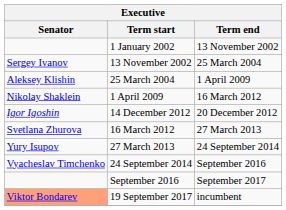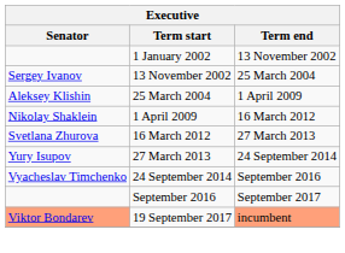 <table class="wikitable sortable">
 <tr>
 <th colspan=3>Executive</th>
 </tr>
 <tr>
 <th>Senator</th>
 <th>Term start</th>
 <th>Term end</th>
 </tr>
 <tr>
 <td></td>
 <td>1 January 2002</td>
 <td>13 November 2002</td>
 </tr>
 <tr>
 <td><a href='#'>Sergey Ivanov</a></td>
 <td>13 November 2002</td>
 <td>25 March 2004</td>
 </tr>
 <tr>
 <td><a href='#'>Aleksey Klishin</a></td>
 <td>25 March 2004</td>
 <td>1 April 2009</td>
 </tr>
 <tr>
 <td><a href='#'>Nikolay Shaklein</a></td>
 <td>1 April 2009</td>
 <td>16 March 2012</td>
 </tr>
 <tr>
-<td><em><a href='#'>Igor Igoshin</a></em></td>
-<td>14 December 2012</td>
-<td>20 December 2012</td>
-</tr>
-<tr>
 <td><a href='#'>Svetlana Zhurova</a></td>
 <td>16 March 2012</td>
 <td>27 March 2013</td>
 </tr>
 <tr>
 <td><a href='#'>Yury Isupov</a></td>
 <td>27 March 2013</td>
 <td>24 September 2014</td>
 </tr>
 <tr>
 <td><a href='#'>Vyacheslav Timchenko</a></td>
 <td>24 September 2014</td>
 <td>September 2016</td>
 </tr>
 <tr>
 <td></td>
 <td>September 2016</td>
 <td>September 2017</td>
 </tr>
 <tr>
 <td style="background: lightsalmon;"><a href='#'>Viktor Bondarev</a></td>
 <td>19 September 2017</td>
-<td>incumbent</td>
+<td style="background: lightsalmon;">incumbent</td>
 </tr>
 <tr>
 </tr>
 </table>
